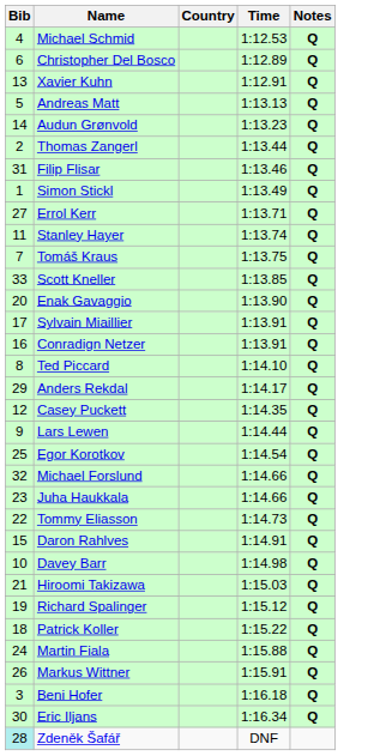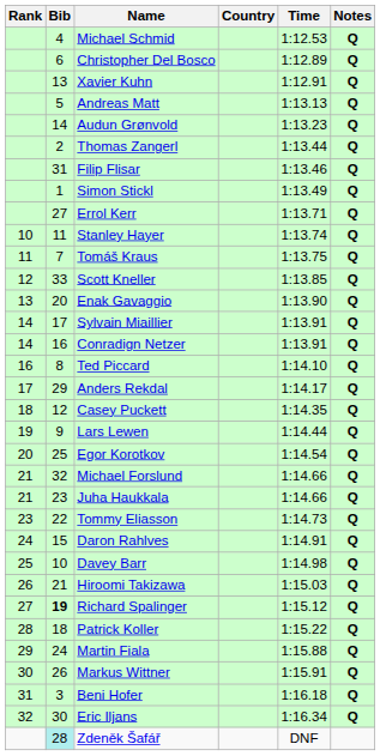 <table class="wikitable sortable" style="text-align:center">
 <tr>
+<th>Rank</th>
 <th>Bib</th>
 <th>Name</th>
 <th>Country</th>
 <th>Time</th>
 <th>Notes</th>
 </tr>
 <tr bgcolor="#ccffcc">
+<td></td>
 <td>4</td>
 <td align=left><a href='#'>Michael Schmid</a></td>
 <td align=left></td>
 <td>1:12.53</td>
 <td><strong>Q</strong></td>
 </tr>
 <tr bgcolor="#ccffcc">
+<td></td>
 <td>6</td>
 <td align=left><a href='#'>Christopher Del Bosco</a></td>
 <td align=left></td>
 <td>1:12.89</td>
 <td><strong>Q</strong></td>
 </tr>
 <tr bgcolor="#ccffcc">
+<td></td>
 <td>13</td>
 <td align=left><a href='#'>Xavier Kuhn</a></td>
 <td align=left></td>
 <td>1:12.91</td>
 <td><strong>Q</strong></td>
 </tr>
 <tr bgcolor="#ccffcc">
+<td></td>
 <td>5</td>
 <td align=left><a href='#'>Andreas Matt</a></td>
 <td align=left></td>
 <td>1:13.13</td>
 <td><strong>Q</strong></td>
 </tr>
 <tr bgcolor="#ccffcc">
+<td></td>
 <td>14</td>
 <td align=left><a href='#'>Audun Grønvold</a></td>
 <td align=left></td>
 <td>1:13.23</td>
 <td><strong>Q</strong></td>
 </tr>
 <tr bgcolor="#ccffcc">
+<td></td>
 <td>2</td>
 <td align=left><a href='#'>Thomas Zangerl</a></td>
 <td align=left></td>
 <td>1:13.44</td>
 <td><strong>Q</strong></td>
 </tr>
 <tr bgcolor="#ccffcc">
+<td></td>
 <td>31</td>
 <td align=left><a href='#'>Filip Flisar</a></td>
 <td align=left></td>
 <td>1:13.46</td>
 <td><strong>Q</strong></td>
 </tr>
 <tr bgcolor="#ccffcc">
+<td></td>
 <td>1</td>
 <td align=left><a href='#'>Simon Stickl</a></td>
 <td align=left></td>
 <td>1:13.49</td>
 <td><strong>Q</strong></td>
 </tr>
 <tr bgcolor="#ccffcc">
+<td></td>
 <td>27</td>
 <td align=left><a href='#'>Errol Kerr</a></td>
 <td align=left></td>
 <td>1:13.71</td>
 <td><strong>Q</strong></td>
 </tr>
 <tr bgcolor="#ccffcc">
+<td>10</td>
 <td>11</td>
 <td align=left><a href='#'>Stanley Hayer</a></td>
 <td align=left></td>
 <td>1:13.74</td>
 <td><strong>Q</strong></td>
 </tr>
 <tr bgcolor="#ccffcc">
+<td>11</td>
 <td>7</td>
 <td align=left><a href='#'>Tomáš Kraus</a></td>
 <td align=left></td>
 <td>1:13.75</td>
 <td><strong>Q</strong></td>
 </tr>
 <tr bgcolor="#ccffcc">
+<td>12</td>
 <td>33</td>
 <td align=left><a href='#'>Scott Kneller</a></td>
 <td align=left></td>
 <td>1:13.85</td>
 <td><strong>Q</strong></td>
 </tr>
 <tr bgcolor="#ccffcc">
+<td>13</td>
 <td>20</td>
 <td align=left><a href='#'>Enak Gavaggio</a></td>
 <td align=left></td>
 <td>1:13.90</td>
 <td><strong>Q</strong></td>
 </tr>
 <tr bgcolor="#ccffcc">
+<td>14</td>
 <td>17</td>
 <td align=left><a href='#'>Sylvain Miaillier</a></td>
 <td align=left></td>
 <td>1:13.91</td>
 <td><strong>Q</strong></td>
 </tr>
 <tr bgcolor="#ccffcc">
+<td>14</td>
 <td>16</td>
 <td align=left><a href='#'>Conradign Netzer</a></td>
 <td align=left></td>
 <td>1:13.91</td>
 <td><strong>Q</strong></td>
 </tr>
 <tr bgcolor="#ccffcc">
+<td>16</td>
 <td>8</td>
 <td align=left><a href='#'>Ted Piccard</a></td>
 <td align=left></td>
 <td>1:14.10</td>
 <td><strong>Q</strong></td>
 </tr>
 <tr bgcolor="#ccffcc">
+<td>17</td>
 <td>29</td>
 <td align=left><a href='#'>Anders Rekdal</a></td>
 <td align=left></td>
 <td>1:14.17</td>
 <td><strong>Q</strong></td>
 </tr>
 <tr bgcolor="#ccffcc">
+<td>18</td>
 <td>12</td>
 <td align=left><a href='#'>Casey Puckett</a></td>
 <td align=left></td>
 <td>1:14.35</td>
 <td><strong>Q</strong></td>
 </tr>
 <tr bgcolor="#ccffcc">
+<td>19</td>
 <td>9</td>
 <td align=left><a href='#'>Lars Lewen</a></td>
 <td align=left></td>
 <td>1:14.44</td>
 <td><strong>Q</strong></td>
 </tr>
 <tr bgcolor="#ccffcc">
+<td>20</td>
 <td>25</td>
 <td align=left><a href='#'>Egor Korotkov</a></td>
 <td align=left></td>
 <td>1:14.54</td>
 <td><strong>Q</strong></td>
 </tr>
 <tr bgcolor="#ccffcc">
+<td>21</td>
 <td>32</td>
 <td align=left><a href='#'>Michael Forslund</a></td>
 <td align=left></td>
 <td>1:14.66</td>
 <td><strong>Q</strong></td>
 </tr>
 <tr bgcolor="#ccffcc">
+<td>21</td>
 <td>23</td>
 <td align=left><a href='#'>Juha Haukkala</a></td>
 <td align=left></td>
 <td>1:14.66</td>
 <td><strong>Q</strong></td>
 </tr>
 <tr bgcolor="#ccffcc">
+<td>23</td>
 <td>22</td>
 <td align=left><a href='#'>Tommy Eliasson</a></td>
 <td align=left></td>
 <td>1:14.73</td>
 <td><strong>Q</strong></td>
 </tr>
 <tr bgcolor="#ccffcc">
+<td>24</td>
 <td>15</td>
 <td align=left><a href='#'>Daron Rahlves</a></td>
 <td align=left></td>
 <td>1:14.91</td>
 <td><strong>Q</strong></td>
 </tr>
 <tr bgcolor="#ccffcc">
+<td>25</td>
 <td>10</td>
 <td align=left><a href='#'>Davey Barr</a></td>
 <td align=left></td>
 <td>1:14.98</td>
 <td><strong>Q</strong></td>
 </tr>
 <tr bgcolor="#ccffcc">
+<td>26</td>
 <td>21</td>
 <td align=left><a href='#'>Hiroomi Takizawa</a></td>
 <td align=left></td>
 <td>1:15.03</td>
 <td><strong>Q</strong></td>
 </tr>
 <tr bgcolor="#ccffcc">
-<td>19</td>
+<td>27</td>
+<td><strong>19</strong></td>
 <td align=left><a href='#'>Richard Spalinger</a></td>
 <td align=left></td>
 <td>1:15.12</td>
 <td><strong>Q</strong></td>
 </tr>
 <tr bgcolor="#ccffcc">
+<td>28</td>
 <td>18</td>
 <td align=left><a href='#'>Patrick Koller</a></td>
 <td align=left></td>
 <td>1:15.22</td>
 <td><strong>Q</strong></td>
 </tr>
 <tr bgcolor="#ccffcc">
+<td>29</td>
 <td>24</td>
 <td align=left><a href='#'>Martin Fiala</a></td>
 <td align=left></td>
 <td>1:15.88</td>
 <td><strong>Q</strong></td>
 </tr>
 <tr bgcolor="#ccffcc">
+<td>30</td>
 <td>26</td>
 <td align=left><a href='#'>Markus Wittner</a></td>
 <td align=left></td>
 <td>1:15.91</td>
 <td><strong>Q</strong></td>
 </tr>
 <tr bgcolor="#ccffcc">
+<td>31</td>
 <td>3</td>
 <td align=left><a href='#'>Beni Hofer</a></td>
 <td align=left></td>
 <td>1:16.18</td>
 <td><strong>Q</strong></td>
 </tr>
 <tr bgcolor="#ccffcc">
+<td>32</td>
 <td>30</td>
 <td align=left><a href='#'>Eric Iljans</a></td>
 <td align=left></td>
 <td>1:16.34</td>
 <td><strong>Q</strong></td>
 </tr>
 <tr>
+<td></td>
 <td style="background: paleturquoise;">28</td>
 <td align=left><a href='#'>Zdeněk Šafář</a></td>
 <td align=left></td>
 <td>DNF</td>
 <td></td>
 </tr>
 </table>
